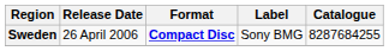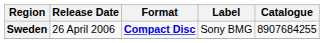 <table class="wikitable plainrowheaders">
 <tr>
 <th scope="col">Region</th>
 <th scope="col">Release Date</th>
 <th scope="col">Format</th>
 <th scope="col">Label</th>
 <th scope="col">Catalogue</th>
 </tr>
 <tr>
 <th scope="row" rowspan="1">Sweden</th>
 <td>26 April 2006 </td>
 <td><strong><a href='#'>Compact Disc</a></strong></td>
 <td>Sony BMG</td>
-<td>8287684255</td>
+<td>8907684255</td>
 </tr>
 <tr>
 </tr>
 </table>
